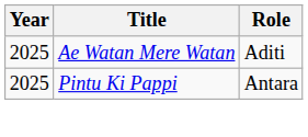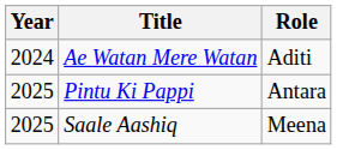 <table class="wikitable sortable">
 <tr>
 <th>Year</th>
 <th>Title</th>
 <th>Role</th>
 </tr>
 <tr>
-<td>2025</td>
+<td>2024</td>
 <td><em><a href='#'>Ae Watan Mere Watan</a></em></td>
 <td>Aditi</td>
 </tr>
 <tr>
 <td>2025</td>
 <td><em><a href='#'>Pintu Ki Pappi</a></em></td>
 <td>Antara</td>
 </tr>
+<tr>
+<td>2025</td>
+<td><em>Saale Aashiq</em></td>
+<td>Meena</td>
+</tr>
 </table>
